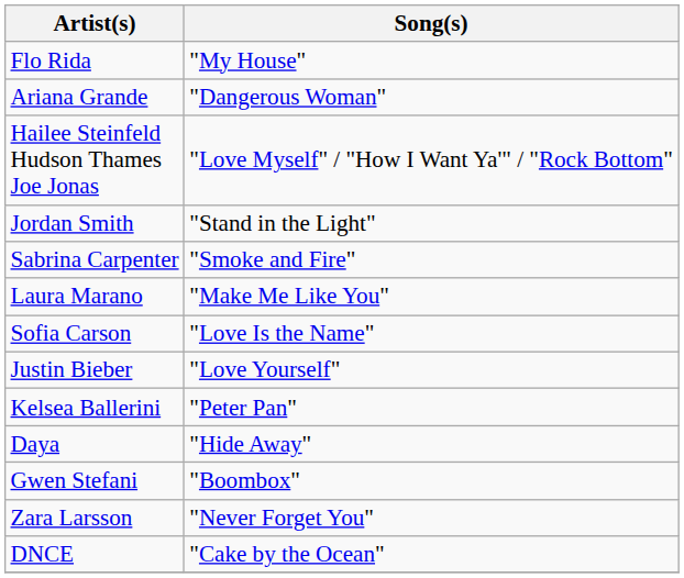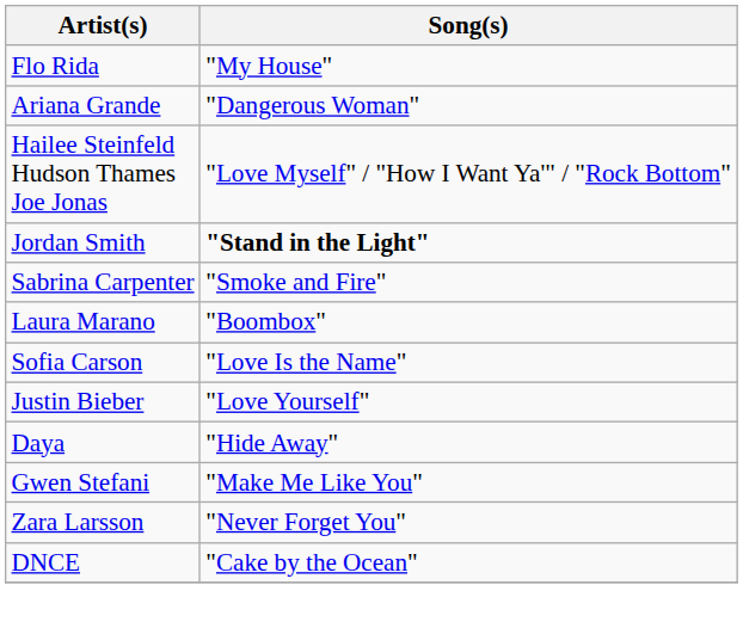 <table class="wikitable plainrowheaders">
 <tr>
 <th scope="col">Artist(s)</th>
 <th scope="col">Song(s)</th>
 </tr>
 <tr>
 <td><a href='#'>Flo Rida</a></td>
 <td>"<a href='#'>My House</a>"</td>
 </tr>
 <tr>
 <td><a href='#'>Ariana Grande</a></td>
 <td>"<a href='#'>Dangerous Woman</a>"</td>
 </tr>
 <tr>
 <td><a href='#'>Hailee Steinfeld</a><br>Hudson Thames<br><a href='#'>Joe Jonas</a></td>
 <td>"<a href='#'>Love Myself</a>" / "How I Want Ya'" / "<a href='#'>Rock Bottom</a>"</td>
 </tr>
 <tr>
 <td><a href='#'>Jordan Smith</a></td>
-<td>"Stand in the Light"</td>
+<td><strong>"Stand in the Light"</strong></td>
 </tr>
 <tr>
 <td><a href='#'>Sabrina Carpenter</a></td>
 <td>"<a href='#'>Smoke and Fire</a>"</td>
 </tr>
 <tr>
 <td><a href='#'>Laura Marano</a></td>
-<td>"<a href='#'>Make Me Like You</a>"</td>
+<td>"<a href='#'>Boombox</a>"</td>
 </tr>
 <tr>
 <td><a href='#'>Sofia Carson</a></td>
 <td>"<a href='#'>Love Is the Name</a>"</td>
 </tr>
 <tr>
 <td><a href='#'>Justin Bieber</a></td>
 <td>"<a href='#'>Love Yourself</a>"<br></td>
 </tr>
 <tr>
-<td><a href='#'>Kelsea Ballerini</a></td>
-<td>"<a href='#'>Peter Pan</a>"</td>
-</tr>
-<tr>
 <td><a href='#'>Daya</a></td>
 <td>"<a href='#'>Hide Away</a>"</td>
 </tr>
 <tr>
 <td><a href='#'>Gwen Stefani</a></td>
-<td>"<a href='#'>Boombox</a>"</td>
+<td>"<a href='#'>Make Me Like You</a>"</td>
 </tr>
 <tr>
 <td><a href='#'>Zara Larsson</a></td>
 <td>"<a href='#'>Never Forget You</a>"</td>
 </tr>
 <tr>
 <td><a href='#'>DNCE</a></td>
 <td>"<a href='#'>Cake by the Ocean</a>"</td>
 </tr>
 <tr>
 </tr>
 </table>
